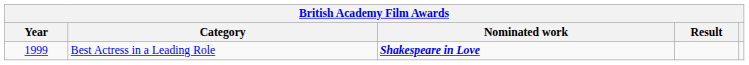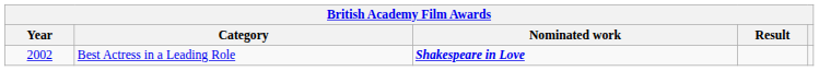 <table class=wikitable>
 <tr>
 <th colspan="5"><a href='#'>British Academy Film Awards</a></th>
 </tr>
 <tr>
 <th scope="col" style="width:5em;">Year</th>
 <th scope="col" style="width:26em;">Category</th>
 <th scope="col" style="width:25em;">Nominated work</th>
 <th scope="col" style="width:5em;">Result</th>
 <th></th>
 </tr>
 <tr>
-<td style="text-align:center;"><a href='#'>1999</a></td>
+<td style="text-align:center;"><a href='#'>2002</a></td>
 <td><a href='#'>Best Actress in a Leading Role</a></td>
 <td><strong><em><a href='#'>Shakespeare in Love</a></em></strong></td>
 <td></td>
 <td style="text-align:center;"></td>
 </tr>
 </table>
